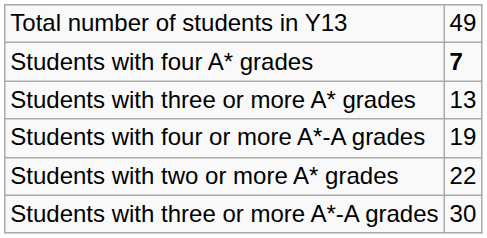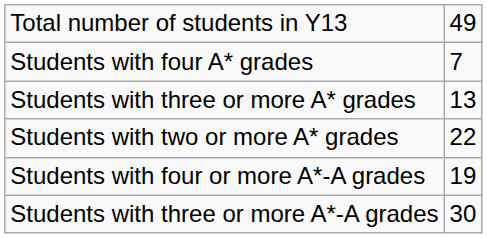 <table class="wikitable">
 <tr>
 <td>Total number of students in Y13</td>
 <td>49</td>
 </tr>
 <tr>
 <td>Students with four A* grades</td>
-<td><strong>7</strong></td>
+<td>7</td>
 </tr>
 <tr>
 <td>Students with three or more A* grades</td>
 <td>13</td>
 </tr>
 <tr>
+<td>Students with two or more A* grades</td>
+<td>22</td>
+</tr>
+<tr>
 <td>Students with four or more A*-A grades</td>
 <td>19</td>
-</tr>
-<tr>
-<td>Students with two or more A* grades</td>
-<td>22</td>
 </tr>
 <tr>
 <td>Students with three or more A*-A grades</td>
 <td>30</td>
 </tr>
 </table>
